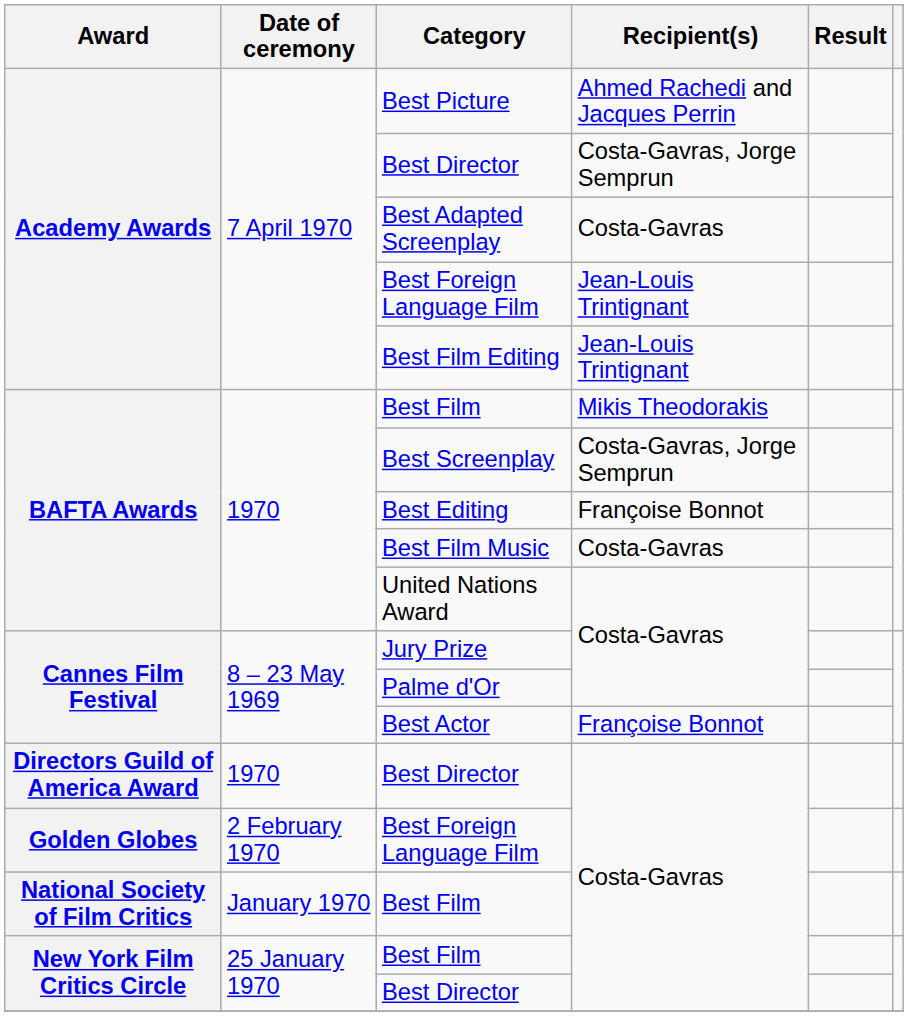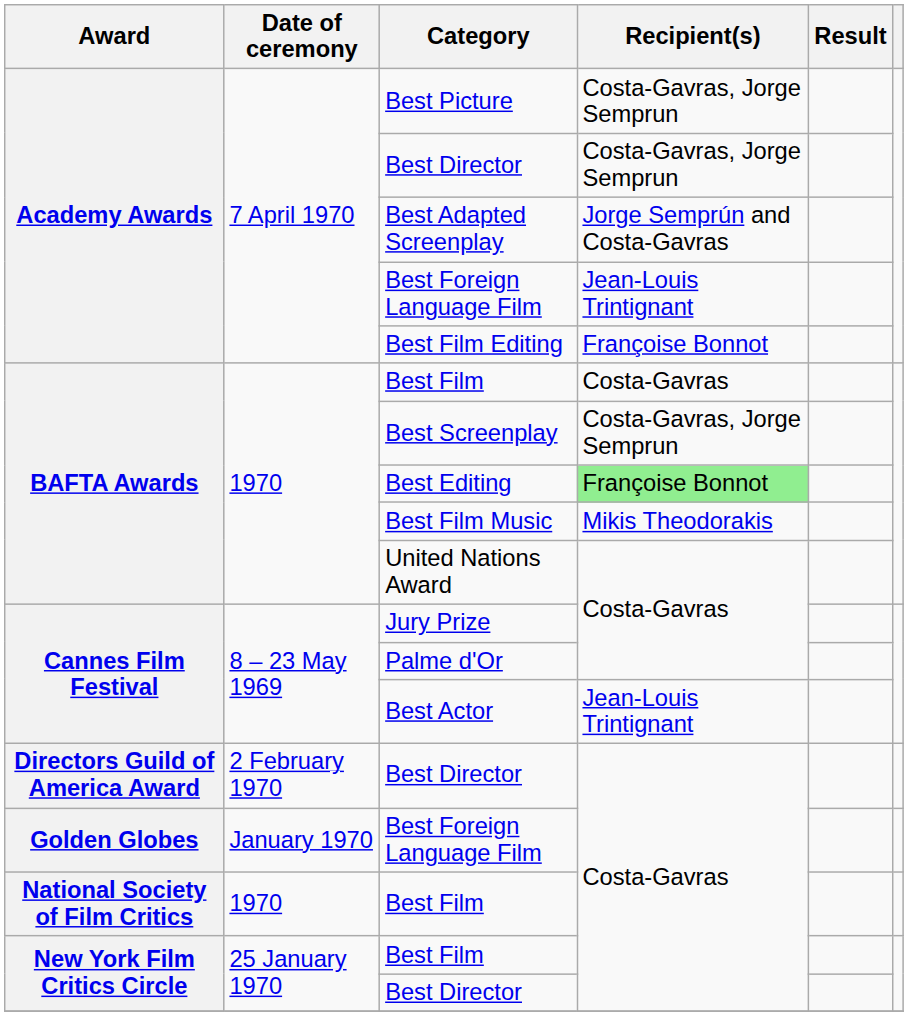 <table class="wikitable plainrowheaders sortable">
 <tr>
 <th scope="col">Award</th>
 <th scope="col">Date of ceremony</th>
 <th scope="col">Category</th>
 <th scope="col">Recipient(s)</th>
 <th scope="col">Result</th>
 <th scope="col" class="unsortable"></th>
 </tr>
 <tr>
 <th scope="row" rowspan=5><a href='#'>Academy Awards</a></th>
 <td rowspan="5"><a href='#'>7 April 1970</a></td>
 <td><a href='#'>Best Picture</a></td>
-<td><a href='#'>Ahmed Rachedi</a> and <a href='#'>Jacques Perrin</a></td>
+<td>Costa-Gavras, Jorge Semprun</td>
 <td></td>
 <td rowspan="5"></td>
 </tr>
 <tr>
 <td><a href='#'>Best Director</a></td>
 <td>Costa-Gavras, Jorge Semprun</td>
 <td></td>
 </tr>
 <tr>
 <td><a href='#'>Best Adapted Screenplay</a></td>
-<td>Costa-Gavras</td>
+<td><a href='#'>Jorge Semprún</a> and Costa-Gavras</td>
 <td></td>
 </tr>
 <tr>
 <td><a href='#'>Best Foreign Language Film</a></td>
 <td><a href='#'>Jean-Louis Trintignant</a></td>
 <td></td>
 </tr>
 <tr>
 <td><a href='#'>Best Film Editing</a></td>
-<td><a href='#'>Jean-Louis Trintignant</a></td>
+<td><a href='#'>Françoise Bonnot</a></td>
 <td></td>
 </tr>
 <tr>
 <th scope="row" rowspan=5><a href='#'>BAFTA Awards</a></th>
 <td rowspan="5"><a href='#'>1970</a></td>
 <td><a href='#'>Best Film</a></td>
-<td><a href='#'>Mikis Theodorakis</a></td>
+<td>Costa-Gavras</td>
 <td></td>
 <td rowspan="5"></td>
 </tr>
 <tr>
 <td><a href='#'>Best Screenplay</a></td>
 <td>Costa-Gavras, Jorge Semprun</td>
 <td></td>
 </tr>
 <tr>
 <td><a href='#'>Best Editing</a></td>
-<td>Françoise Bonnot</td>
+<td style="background: lightgreen;">Françoise Bonnot</td>
 <td></td>
 </tr>
 <tr>
 <td><a href='#'>Best Film Music</a></td>
-<td>Costa-Gavras</td>
+<td><a href='#'>Mikis Theodorakis</a></td>
 <td></td>
 </tr>
 <tr>
 <td>United Nations Award</td>
 <td rowspan="3">Costa-Gavras</td>
 <td></td>
 </tr>
 <tr>
 <th scope="row" rowspan=3><a href='#'>Cannes Film Festival</a></th>
 <td rowspan="3"><a href='#'>8 – 23 May 1969</a></td>
 <td><a href='#'>Jury Prize</a></td>
 <td></td>
 <td rowspan="3"></td>
 </tr>
 <tr>
 <td><a href='#'>Palme d'Or</a></td>
 <td></td>
 </tr>
 <tr>
 <td><a href='#'>Best Actor</a></td>
-<td><a href='#'>Françoise Bonnot</a></td>
+<td><a href='#'>Jean-Louis Trintignant</a></td>
 <td></td>
 </tr>
 <tr>
 <th scope="row"><a href='#'>Directors Guild of America Award</a></th>
-<td><a href='#'>1970</a></td>
+<td rowspan="1"><a href='#'>2 February 1970</a></td>
 <td><a href='#'>Best Director</a></td>
 <td rowspan="5">Costa-Gavras</td>
 <td></td>
 <td></td>
 </tr>
 <tr>
 <th scope="row"><a href='#'>Golden Globes</a></th>
-<td rowspan="1"><a href='#'>2 February 1970</a></td>
+<td rowspan="1"><a href='#'>January 1970</a></td>
 <td><a href='#'>Best Foreign Language Film</a></td>
 <td></td>
 <td rowspan="1"></td>
 </tr>
 <tr>
 <th scope="row"><a href='#'>National Society of Film Critics</a></th>
-<td rowspan="1"><a href='#'>January 1970</a></td>
+<td><a href='#'>1970</a></td>
 <td><a href='#'>Best Film</a></td>
 <td></td>
 <td rowspan="1"></td>
 </tr>
 <tr>
 <th scope="row" rowspan=2><a href='#'>New York Film Critics Circle</a></th>
 <td rowspan="2"><a href='#'>25 January 1970</a></td>
 <td><a href='#'>Best Film</a></td>
 <td></td>
 <td rowspan="2"></td>
 </tr>
 <tr>
 <td><a href='#'>Best Director</a></td>
 <td></td>
 </tr>
 <tr>
 </tr>
 </table>
